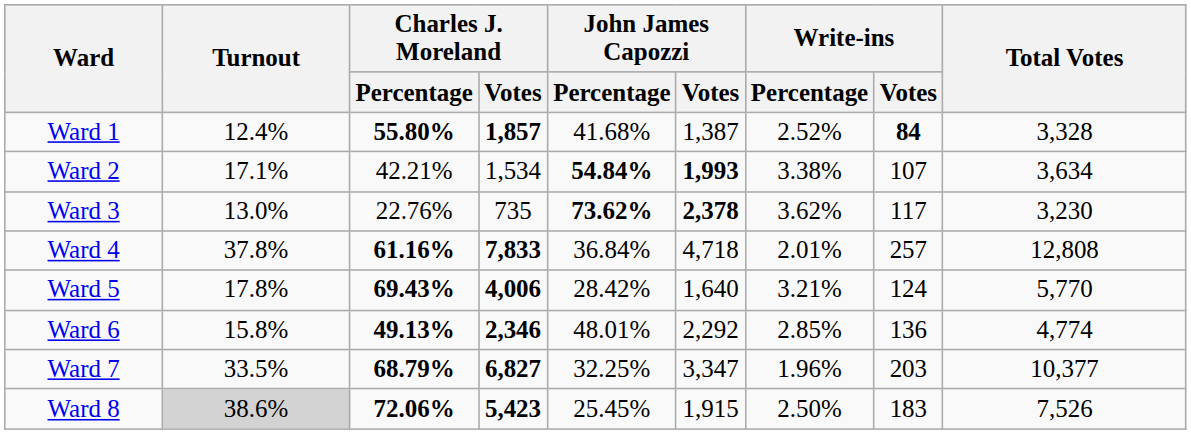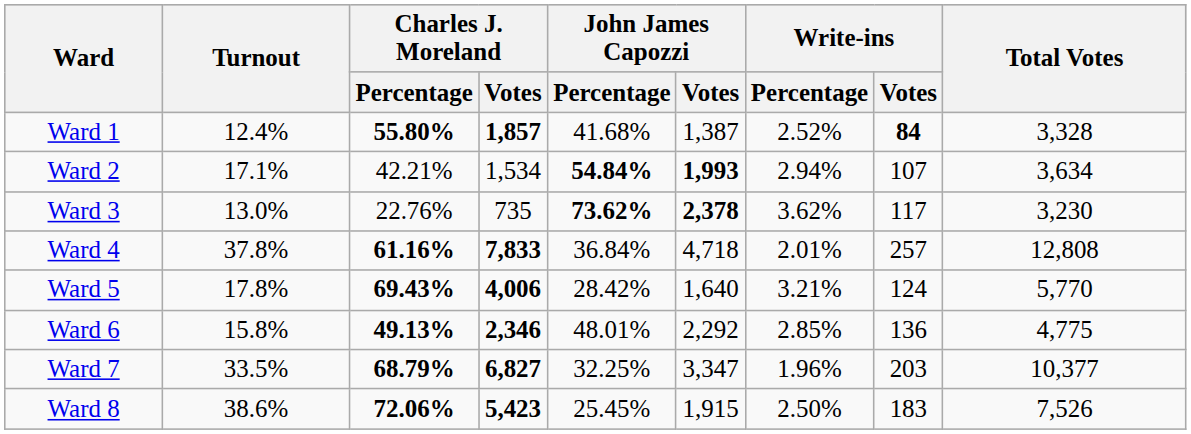 <table style="width:60%;" class="wikitable sortable">
 <tr style="background:lightgrey;">
 <th rowspan=2>Ward</th>
 <th rowspan=2>Turnout</th>
 <th colspan="2">Charles J. Moreland</th>
 <th colspan="2">John James Capozzi</th>
 <th colspan="2">Write-ins</th>
 <th rowspan=2>Total Votes</th>
 </tr>
 <tr>
 <th style="width:1%;">Percentage</th>
 <th style="width:1%;">Votes</th>
 <th style="width:1%;">Percentage</th>
 <th style="width:1%;">Votes</th>
 <th style="width:1%;">Percentage</th>
 <th style="width:1%;">Votes</th>
 </tr>
 <tr style="text-align:center;"|>
 <td><a href='#'>Ward 1</a></td>
 <td>12.4%</td>
 <td><strong>55.80%</strong></td>
 <td><strong>1,857</strong></td>
 <td>41.68%</td>
 <td>1,387</td>
 <td>2.52%</td>
 <td><strong>84</strong></td>
 <td>3,328</td>
 </tr>
 <tr style="text-align:center;"|>
 <td><a href='#'>Ward 2</a></td>
 <td>17.1%</td>
 <td>42.21%</td>
 <td>1,534</td>
 <td><strong>54.84%</strong></td>
 <td><strong>1,993</strong></td>
-<td>3.38%</td>
+<td>2.94%</td>
 <td>107</td>
 <td>3,634</td>
 </tr>
 <tr style="text-align:center;"|>
 <td><a href='#'>Ward 3</a></td>
 <td>13.0%</td>
 <td>22.76%</td>
 <td>735</td>
 <td><strong>73.62%</strong></td>
 <td><strong>2,378</strong></td>
 <td>3.62%</td>
 <td>117</td>
 <td>3,230</td>
 </tr>
 <tr style="text-align:center;"|>
 <td><a href='#'>Ward 4</a></td>
 <td>37.8%</td>
 <td><strong>61.16%</strong></td>
 <td><strong>7,833</strong></td>
 <td>36.84%</td>
 <td>4,718</td>
 <td>2.01%</td>
 <td>257</td>
 <td>12,808</td>
 </tr>
 <tr style="text-align:center;"|>
 <td><a href='#'>Ward 5</a></td>
 <td>17.8%</td>
 <td><strong>69.43%</strong></td>
 <td><strong>4,006</strong></td>
 <td>28.42%</td>
 <td>1,640</td>
 <td>3.21%</td>
 <td>124</td>
 <td>5,770</td>
 </tr>
 <tr style="text-align:center;"|>
 <td><a href='#'>Ward 6</a></td>
 <td>15.8%</td>
 <td><strong>49.13%</strong></td>
 <td><strong>2,346</strong></td>
 <td>48.01%</td>
 <td>2,292</td>
 <td>2.85%</td>
 <td>136</td>
-<td>4,774</td>
+<td>4,775</td>
 </tr>
 <tr style="text-align:center;"|>
 <td><a href='#'>Ward 7</a></td>
 <td>33.5%</td>
 <td><strong>68.79%</strong></td>
 <td><strong>6,827</strong></td>
 <td>32.25%</td>
 <td>3,347</td>
 <td>1.96%</td>
 <td>203</td>
 <td>10,377</td>
 </tr>
 <tr style="text-align:center;"|>
 <td><a href='#'>Ward 8</a></td>
-<td style="background: lightgrey;">38.6%</td>
+<td>38.6%</td>
 <td><strong>72.06%</strong></td>
 <td><strong>5,423</strong></td>
 <td>25.45%</td>
 <td>1,915</td>
 <td>2.50%</td>
 <td>183</td>
 <td>7,526</td>
 </tr>
 </table>
